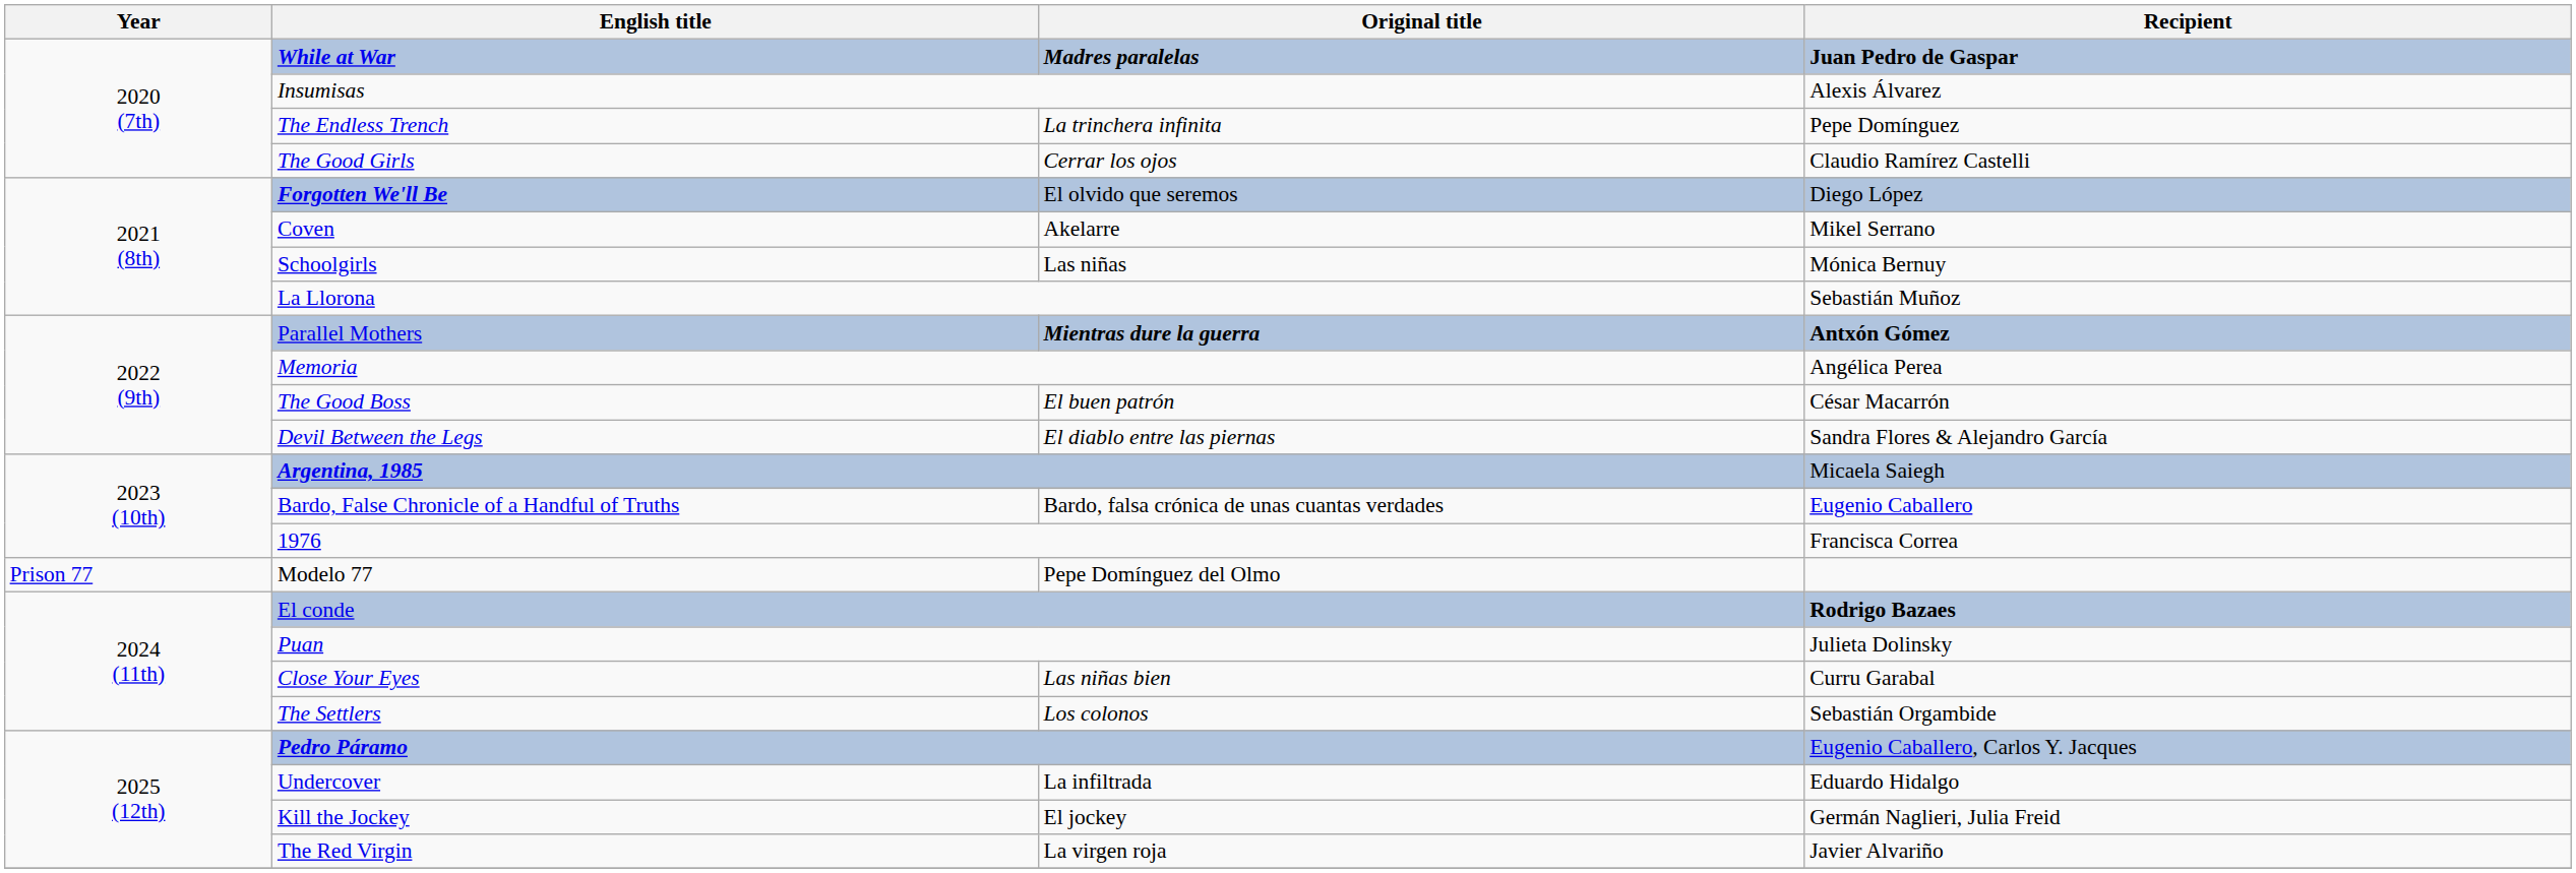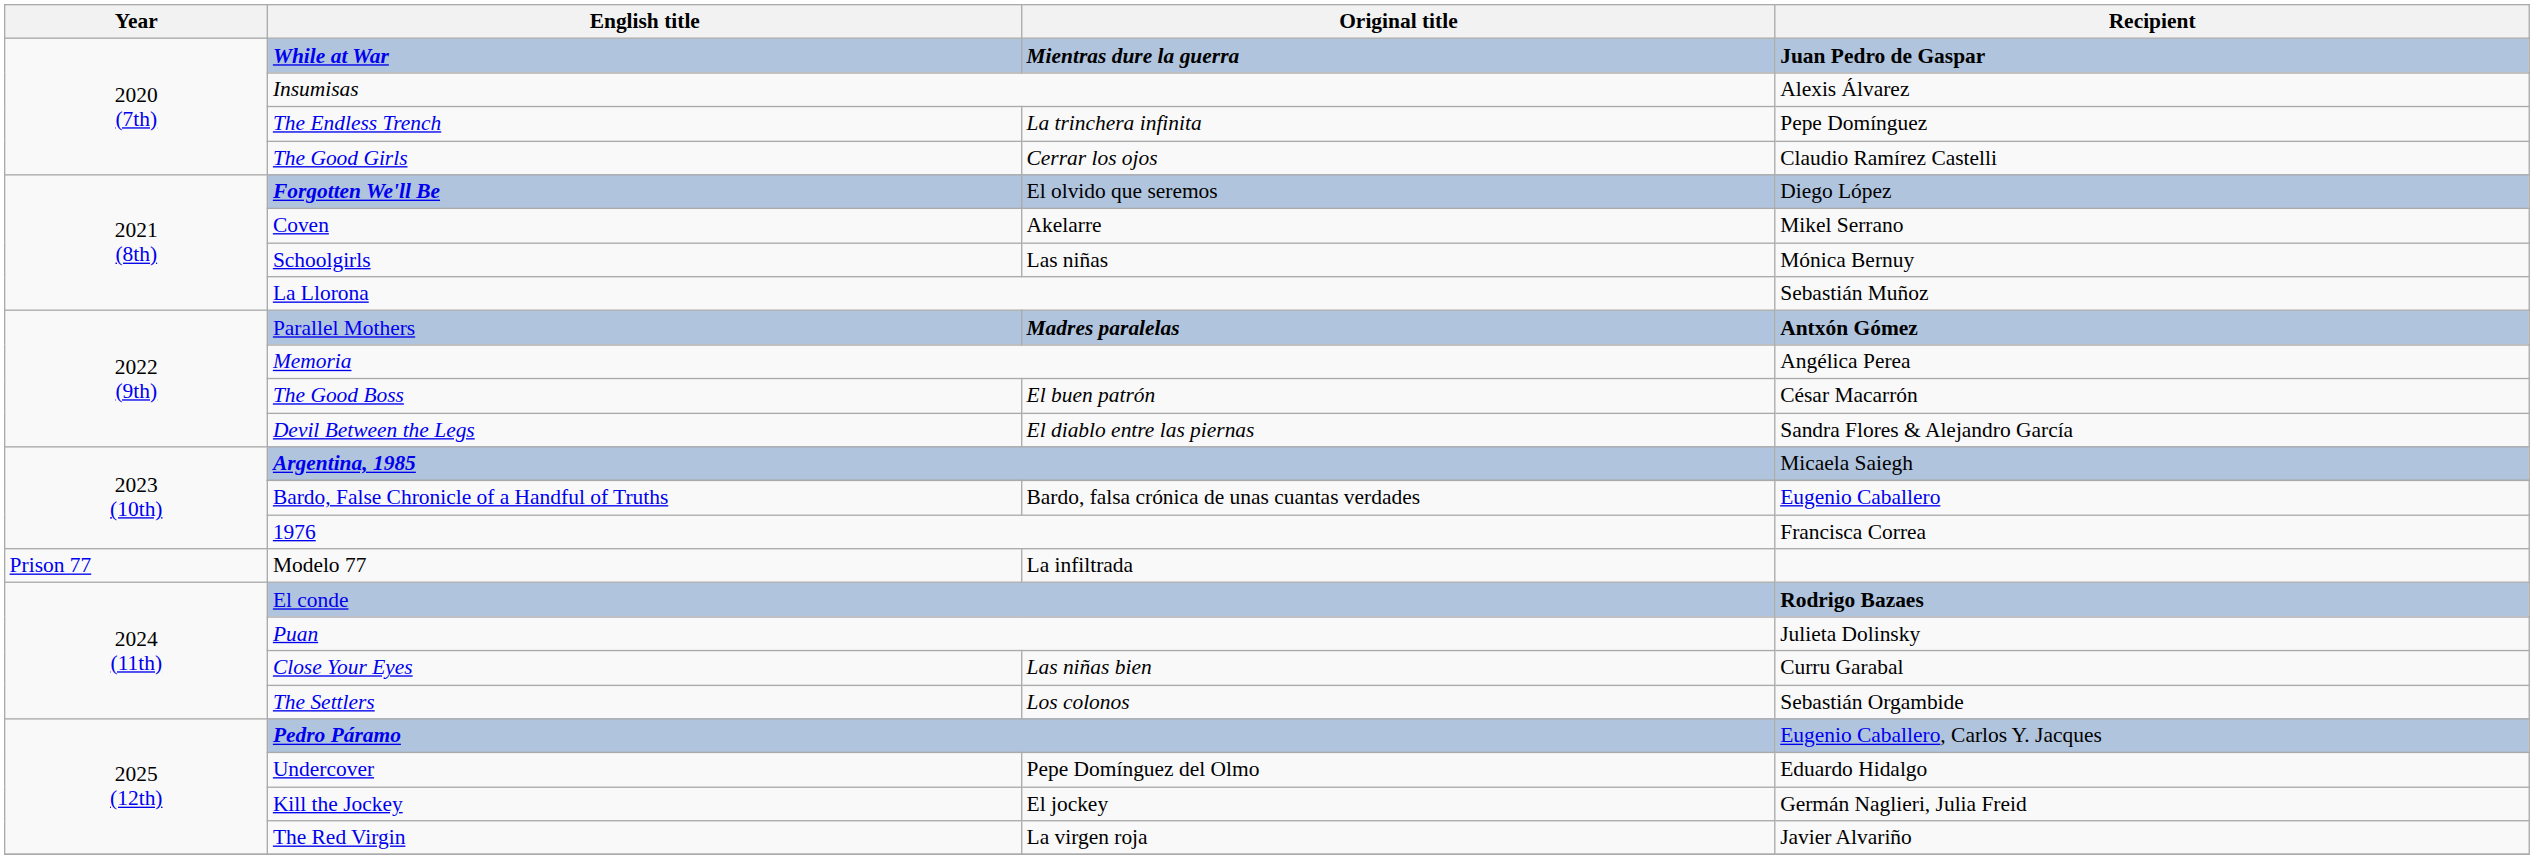 <table class="wikitable" width="95%" cellpadding="6">
 <tr>
 <th width="100"><strong>Year</strong></th>
 <th width="300"><strong>English title</strong></th>
 <th width="300"><strong>Original title</strong></th>
 <th width="300"><strong>Recipient</strong></th>
 </tr>
 <tr>
 <td rowspan="4" style="text-align:center;">2020<br><a href='#'>(7th)</a><br></td>
 <td style="background:#B0C4DE;"> <strong><em><a href='#'>While at War</a></em></strong></td>
-<td style="background:#B0C4DE;"><strong><em>Madres paralelas</em></strong></td>
+<td style="background:#B0C4DE;"><strong><em>Mientras dure la guerra</em></strong></td>
 <td style="background:#B0C4DE;"><strong>Juan Pedro de Gaspar</strong></td>
 </tr>
 <tr>
 <td colspan="2"> <em>Insumisas</em></td>
 <td>Alexis Álvarez</td>
 </tr>
 <tr>
 <td> <em><a href='#'>The Endless Trench</a></em></td>
 <td><em>La trinchera infinita</em></td>
 <td>Pepe Domínguez</td>
 </tr>
 <tr>
 <td> <em><a href='#'>The Good Girls</a></em></td>
 <td><em>Cerrar los ojos</em></td>
 <td>Claudio Ramírez Castelli</td>
 </tr>
 <tr>
 <td rowspan="4" style="text-align:center;">2021<br><a href='#'>(8th)</a><br></td>
 <td style="background:#B0C4DE;"><strong> <em><a href='#'>Forgotten We'll Be</a><strong><em></td>
 <td style="background:#B0C4DE;"></em></strong>El olvido que seremos<strong><em></td>
 <td style="background:#B0C4DE;"></strong>Diego López<strong></td>
 </tr>
 <tr>
 <td> </em><a href='#'>Coven</a><em></td>
 <td></em>Akelarre<em></td>
 <td>Mikel Serrano</td>
 </tr>
 <tr>
 <td> </em><a href='#'>Schoolgirls</a><em></td>
 <td></em>Las niñas<em></td>
 <td>Mónica Bernuy</td>
 </tr>
 <tr>
 <td colspan="2"> </em><a href='#'>La Llorona</a><em></td>
 <td>Sebastián Muñoz</td>
 </tr>
 <tr>
 <td rowspan="4" style="text-align:center;">2022<br><a href='#'>(9th)</a><br></td>
 <td style="background:#B0C4DE;"></strong> </em><a href='#'>Parallel Mothers</a></em></strong></td>
-<td style="background:#B0C4DE;"><strong><em>Mientras dure la guerra</em></strong></td>
+<td style="background:#B0C4DE;"><strong><em>Madres paralelas</em></strong></td>
 <td style="background:#B0C4DE;"><strong>Antxón Gómez</strong></td>
 </tr>
 <tr>
 <td colspan="2"> <em><a href='#'>Memoria</a></em></td>
 <td>Angélica Perea</td>
 </tr>
 <tr>
 <td> <em><a href='#'>The Good Boss</a></em></td>
 <td><em>El buen patrón</em></td>
 <td>César Macarrón</td>
 </tr>
 <tr>
 <td> <em><a href='#'>Devil Between the Legs</a></em></td>
 <td><em>El diablo entre las piernas</em></td>
 <td>Sandra Flores & Alejandro García</td>
 </tr>
 <tr>
 <td rowspan="4" style="text-align:center;">2023<br><a href='#'>(10th)</a><br></td>
 <td style="background:#B0C4DE;" colspan="2"><strong> <em><a href='#'>Argentina, 1985</a><strong><em></td>
 <td style="background:#B0C4DE;"></strong>Micaela Saiegh<strong></td>
 </tr>
 <tr>
 </tr>
 <tr>
 <td> </em><a href='#'>Bardo, False Chronicle of a Handful of Truths</a><em></td>
 <td></em>Bardo, falsa crónica de unas cuantas verdades<em></td>
 <td><a href='#'>Eugenio Caballero</a></td>
 </tr>
 <tr>
 <td colspan="2"> </em><a href='#'>1976</a><em></td>
 <td>Francisca Correa</td>
 </tr>
 <tr>
 <td> </em><a href='#'>Prison 77</a><em></td>
 <td></em>Modelo 77<em></td>
-<td>Pepe Domínguez del Olmo</td>
+<td></em>La infiltrada<em></td>
 </tr>
 <tr>
 <td rowspan="4" style="text-align:center;">2024<br><a href='#'>(11th)</a><br></td>
 <td style="background:#B0C4DE;" colspan="2"></strong> </em><a href='#'>El conde</a></em></strong></td>
 <td style="background:#B0C4DE;"><strong>Rodrigo Bazaes</strong></td>
 </tr>
 <tr>
 <td colspan="2"> <em><a href='#'>Puan</a></em></td>
 <td>Julieta Dolinsky</td>
 </tr>
 <tr>
 <td> <em><a href='#'>Close Your Eyes</a></em></td>
 <td><em>Las niñas bien</em></td>
 <td>Curru Garabal</td>
 </tr>
 <tr>
 <td> <em><a href='#'>The Settlers</a></em></td>
 <td><em>Los colonos</em></td>
 <td>Sebastián Orgambide</td>
 </tr>
 <tr>
 <td rowspan="4" style="text-align:center;">2025<br><a href='#'>(12th)</a><br></td>
 <td style="background:#B0C4DE;" colspan="2"><strong> <em><a href='#'>Pedro Páramo</a><strong><em></td>
 <td style="background:#B0C4DE;"></strong><a href='#'>Eugenio Caballero</a>, Carlos Y. Jacques<strong></td>
 </tr>
 <tr>
 <td> </em><a href='#'>Undercover</a><em></td>
-<td></em>La infiltrada<em></td>
+<td>Pepe Domínguez del Olmo</td>
 <td>Eduardo Hidalgo</td>
 </tr>
 <tr>
 <td> </em><a href='#'>Kill the Jockey</a><em></td>
 <td></em>El jockey<em></td>
 <td>Germán Naglieri, Julia Freid</td>
 </tr>
 <tr>
 <td> </em><a href='#'>The Red Virgin</a><em></td>
 <td></em>La virgen roja<em></td>
 <td>Javier Alvariño</td>
 </tr>
 <tr>
 </tr>
 </table>
